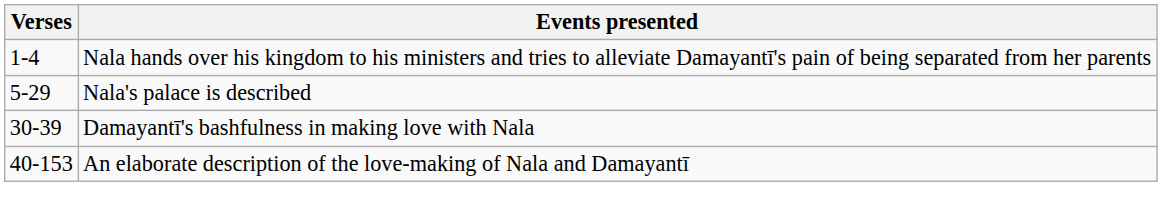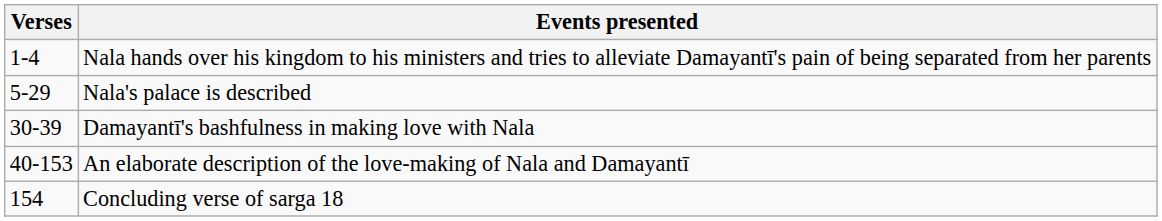 <table class="wikitable">
 <tr>
 <th>Verses</th>
 <th>Events presented</th>
 </tr>
 <tr>
 <td>1-4</td>
 <td>Nala hands over his kingdom to his ministers and tries to alleviate Damayantī's pain of being separated from her parents</td>
 </tr>
 <tr>
 <td>5-29</td>
 <td>Nala's palace is described</td>
 </tr>
 <tr>
 <td>30-39</td>
 <td>Damayantī's bashfulness in making love with Nala</td>
 </tr>
 <tr>
 <td>40-153</td>
 <td>An elaborate description of the love-making of Nala and Damayantī</td>
 </tr>
+<tr>
+<td>154</td>
+<td>Concluding verse of sarga 18</td>
+</tr>
 </table>
